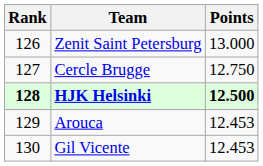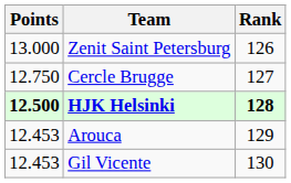 <table class="wikitable" style="text-align: center;">
 <tr>
+<th>Points</th>
+<th>Team</th>
 <th>Rank</th>
-<th>Team</th>
-<th>Points</th>
 </tr>
 <tr>
+<td>13.000</td>
+<td align="left"> <a href='#'>Zenit Saint Petersburg</a></td>
 <td>126</td>
-<td align="left"> <a href='#'>Zenit Saint Petersburg</a></td>
-<td>13.000</td>
 </tr>
 <tr>
+<td>12.750</td>
+<td align="left"> <a href='#'>Cercle Brugge</a></td>
 <td>127</td>
-<td align="left"> <a href='#'>Cercle Brugge</a></td>
-<td>12.750</td>
 </tr>
 <tr bgcolor="#ddffdd" style="font-weight:bold">
+<td>12.500</td>
+<td align="left"> <a href='#'>HJK Helsinki</a></td>
 <td>128</td>
-<td align="left"> <a href='#'>HJK Helsinki</a></td>
-<td>12.500</td>
 </tr>
 <tr>
+<td>12.453</td>
+<td align="left"> <a href='#'>Arouca</a></td>
 <td>129</td>
-<td align="left"> <a href='#'>Arouca</a></td>
-<td>12.453</td>
 </tr>
 <tr>
+<td>12.453</td>
+<td align="left"> <a href='#'>Gil Vicente</a></td>
 <td>130</td>
-<td align="left"> <a href='#'>Gil Vicente</a></td>
-<td>12.453</td>
 </tr>
 </table>
